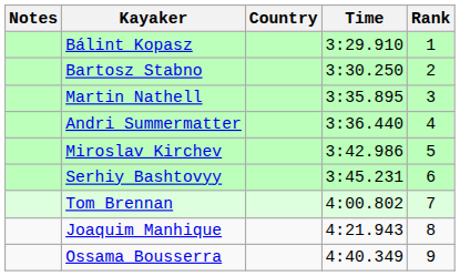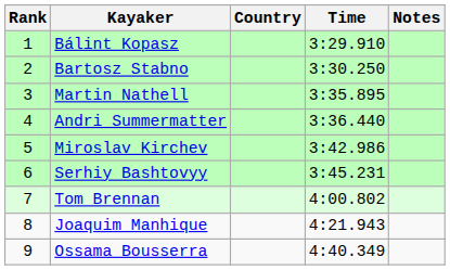 <table class="wikitable" style="text-align:center">
 <tr>
-<th>Notes</th>
+<th>Rank</th>
 <th>Kayaker</th>
 <th>Country</th>
 <th>Time</th>
-<th>Rank</th>
+<th>Notes</th>
 </tr>
 <tr bgcolor=bbffbb>
-<td></td>
+<td>1</td>
 <td align="left"><a href='#'>Bálint Kopasz</a></td>
 <td align="left"></td>
 <td>3:29.910</td>
-<td>1</td>
+<td></td>
 </tr>
 <tr bgcolor=bbffbb>
-<td></td>
+<td>2</td>
 <td align="left"><a href='#'>Bartosz Stabno</a></td>
 <td align="left"></td>
 <td>3:30.250</td>
-<td>2</td>
+<td></td>
 </tr>
 <tr bgcolor=bbffbb>
-<td></td>
+<td>3</td>
 <td align="left"><a href='#'>Martin Nathell</a></td>
 <td align="left"></td>
 <td>3:35.895</td>
-<td>3</td>
+<td></td>
 </tr>
 <tr bgcolor=bbffbb>
-<td></td>
+<td>4</td>
 <td align="left"><a href='#'>Andri Summermatter</a></td>
 <td align="left"></td>
 <td>3:36.440</td>
-<td>4</td>
+<td></td>
 </tr>
 <tr bgcolor=bbffbb>
-<td></td>
+<td>5</td>
 <td align="left"><a href='#'>Miroslav Kirchev</a></td>
 <td align="left"></td>
 <td>3:42.986</td>
-<td>5</td>
+<td></td>
 </tr>
 <tr bgcolor=bbffbb>
-<td></td>
+<td>6</td>
 <td align="left"><a href='#'>Serhiy Bashtovyy</a></td>
 <td align="left"></td>
 <td>3:45.231</td>
-<td>6</td>
+<td></td>
 </tr>
 <tr bgcolor=ddffdd>
-<td></td>
+<td>7</td>
 <td align="left"><a href='#'>Tom Brennan</a></td>
 <td align="left"></td>
 <td>4:00.802</td>
-<td>7</td>
+<td></td>
 </tr>
 <tr>
-<td></td>
+<td>8</td>
 <td align="left"><a href='#'>Joaquim Manhique</a></td>
 <td align="left"></td>
 <td>4:21.943</td>
-<td>8</td>
+<td></td>
 </tr>
 <tr>
-<td></td>
+<td>9</td>
 <td align="left"><a href='#'>Ossama Bousserra</a></td>
 <td align="left"></td>
 <td>4:40.349</td>
-<td>9</td>
+<td></td>
 </tr>
 </table>
